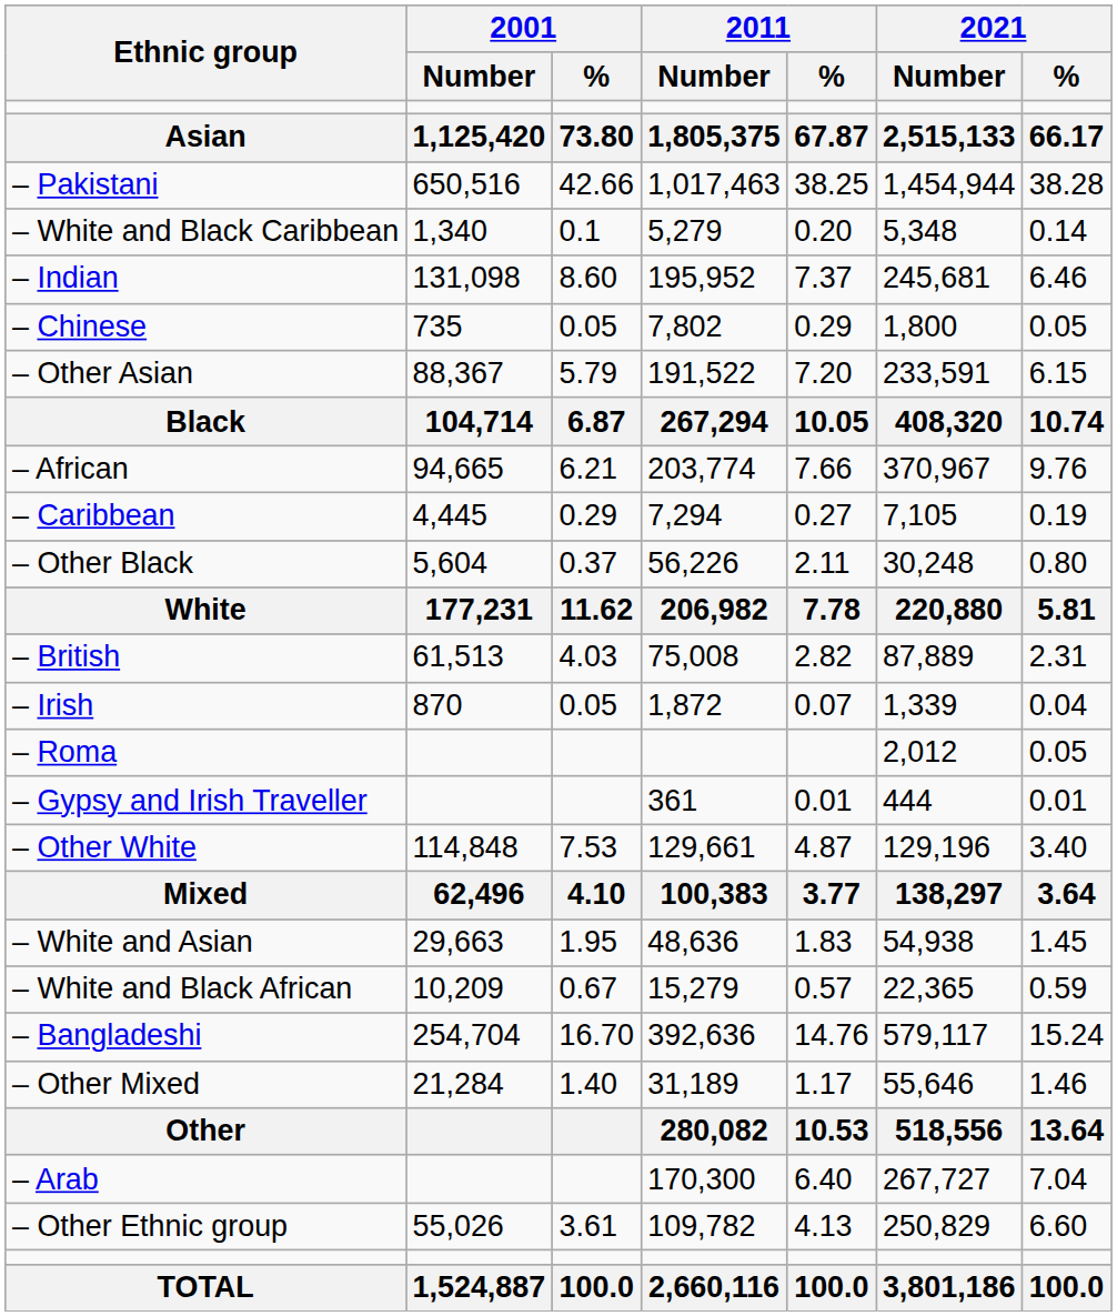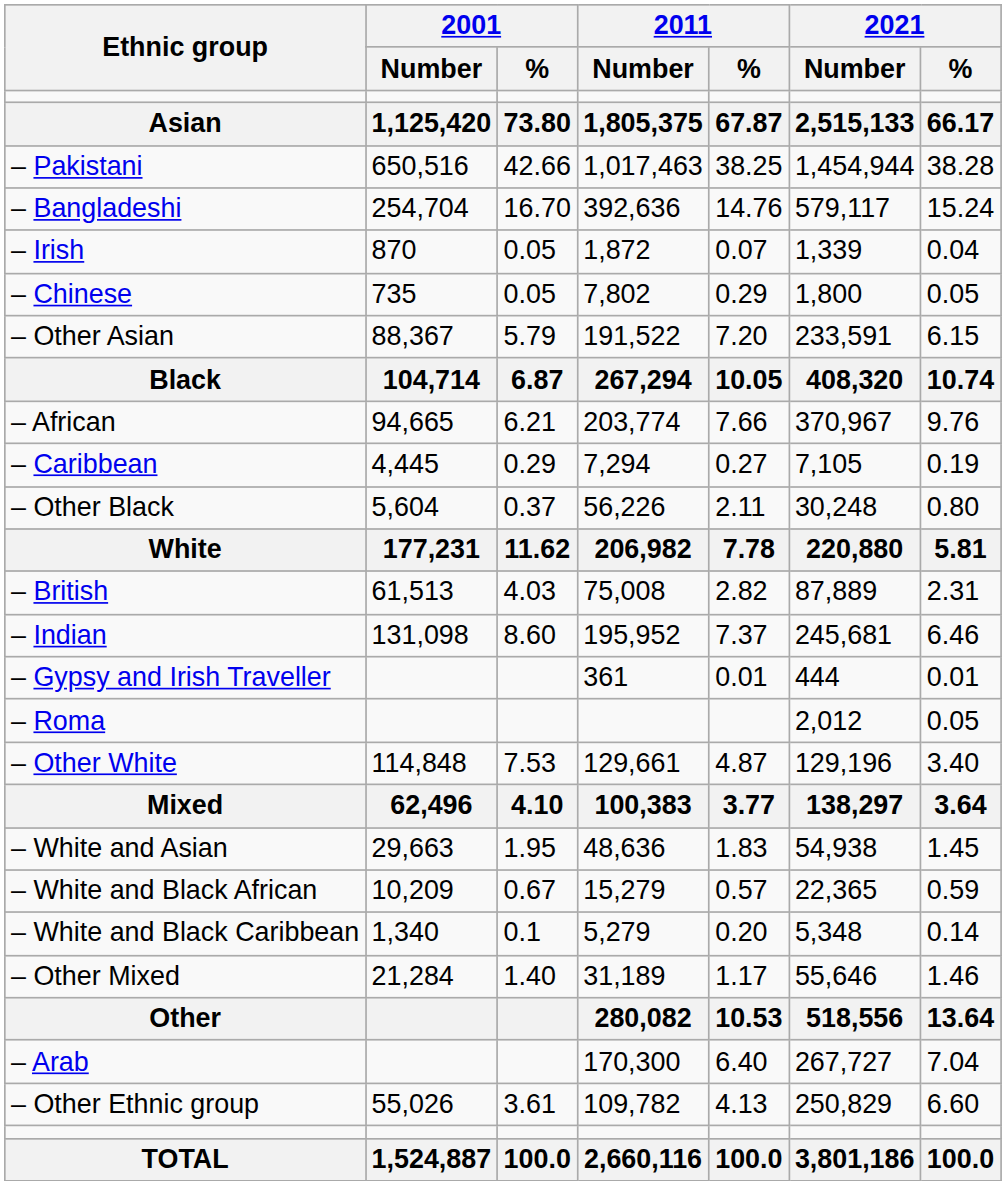 <table class="sortable wikitable">
 <tr>
 <th rowspan="2">Ethnic group</th>
 <th colspan="2"><a href='#'>2001</a></th>
 <th colspan="2"><a href='#'>2011</a></th>
 <th colspan="2"><a href='#'>2021</a></th>
 </tr>
 <tr>
 <th>Number</th>
 <th>%</th>
 <th>Number</th>
 <th>%</th>
 <th>Number</th>
 <th>%</th>
 </tr>
 <tr>
 <td></td>
 <td></td>
 <td></td>
 <td></td>
 <td></td>
 <td></td>
 <td></td>
 </tr>
 <tr>
 <th align=left>Asian</th>
 <th>1,125,420</th>
 <th>73.80</th>
 <th>1,805,375</th>
 <th>67.87</th>
 <th>2,515,133</th>
 <th>66.17</th>
 </tr>
 <tr>
 <td align=left>– <a href='#'>Pakistani</a></td>
 <td>650,516</td>
 <td>42.66</td>
 <td>1,017,463</td>
 <td>38.25</td>
 <td>1,454,944</td>
 <td>38.28</td>
 </tr>
 <tr>
-<td align=left>– White and Black Caribbean</td>
-<td>1,340</td>
-<td>0.1</td>
-<td>5,279</td>
-<td>0.20</td>
-<td>5,348</td>
-<td>0.14</td>
+<td align=left>– <a href='#'>Bangladeshi</a></td>
+<td>254,704</td>
+<td>16.70</td>
+<td>392,636</td>
+<td>14.76</td>
+<td>579,117</td>
+<td>15.24</td>
 </tr>
 <tr>
-<td align=left>– <a href='#'>Indian</a></td>
-<td>131,098</td>
-<td>8.60</td>
-<td>195,952</td>
-<td>7.37</td>
-<td>245,681</td>
-<td>6.46</td>
+<td align=left>– <a href='#'>Irish</a></td>
+<td>870</td>
+<td>0.05</td>
+<td>1,872</td>
+<td>0.07</td>
+<td>1,339</td>
+<td>0.04</td>
 </tr>
 <tr>
 <td align=left>– <a href='#'>Chinese</a></td>
 <td>735</td>
 <td>0.05</td>
 <td>7,802</td>
 <td>0.29</td>
 <td>1,800</td>
 <td>0.05</td>
 </tr>
 <tr>
 <td align=left>– Other Asian</td>
 <td>88,367</td>
 <td>5.79</td>
 <td>191,522</td>
 <td>7.20</td>
 <td>233,591</td>
 <td>6.15</td>
 </tr>
 <tr>
 <th align=left>Black</th>
 <th>104,714</th>
 <th>6.87</th>
 <th>267,294</th>
 <th>10.05</th>
 <th>408,320</th>
 <th>10.74</th>
 </tr>
 <tr>
 <td align=left>– African</td>
 <td>94,665</td>
 <td>6.21</td>
 <td>203,774</td>
 <td>7.66</td>
 <td>370,967</td>
 <td>9.76</td>
 </tr>
 <tr>
 <td align=left>– <a href='#'>Caribbean</a></td>
 <td>4,445</td>
 <td>0.29</td>
 <td>7,294</td>
 <td>0.27</td>
 <td>7,105</td>
 <td>0.19</td>
 </tr>
 <tr>
 <td align=left>– Other Black</td>
 <td>5,604</td>
 <td>0.37</td>
 <td>56,226</td>
 <td>2.11</td>
 <td>30,248</td>
 <td>0.80</td>
 </tr>
 <tr>
 <th align=left>White</th>
 <th>177,231</th>
 <th>11.62</th>
 <th>206,982</th>
 <th>7.78</th>
 <th>220,880</th>
 <th>5.81</th>
 </tr>
 <tr>
 <td align=left>– <a href='#'>British</a></td>
 <td>61,513</td>
 <td>4.03</td>
 <td>75,008</td>
 <td>2.82</td>
 <td>87,889</td>
 <td>2.31</td>
 </tr>
 <tr>
-<td align=left>– <a href='#'>Irish</a></td>
-<td>870</td>
-<td>0.05</td>
-<td>1,872</td>
-<td>0.07</td>
-<td>1,339</td>
-<td>0.04</td>
+<td align=left>– <a href='#'>Indian</a></td>
+<td>131,098</td>
+<td>8.60</td>
+<td>195,952</td>
+<td>7.37</td>
+<td>245,681</td>
+<td>6.46</td>
+</tr>
+<tr>
+<td align=left>– <a href='#'>Gypsy and Irish Traveller</a></td>
+<td></td>
+<td></td>
+<td>361</td>
+<td>0.01</td>
+<td>444</td>
+<td>0.01</td>
 </tr>
 <tr>
 <td align=left>– <a href='#'>Roma</a></td>
 <td></td>
 <td></td>
 <td></td>
 <td></td>
 <td>2,012</td>
 <td>0.05</td>
-</tr>
-<tr>
-<td align=left>– <a href='#'>Gypsy and Irish Traveller</a></td>
-<td></td>
-<td></td>
-<td>361</td>
-<td>0.01</td>
-<td>444</td>
-<td>0.01</td>
 </tr>
 <tr>
 <td align=left>– <a href='#'>Other White</a></td>
 <td>114,848</td>
 <td>7.53</td>
 <td>129,661</td>
 <td>4.87</td>
 <td>129,196</td>
 <td>3.40</td>
 </tr>
 <tr>
 <th align=left>Mixed</th>
 <th>62,496</th>
 <th>4.10</th>
 <th>100,383</th>
 <th>3.77</th>
 <th>138,297</th>
 <th>3.64</th>
 </tr>
 <tr>
 <td align=left>– White and Asian</td>
 <td>29,663</td>
 <td>1.95</td>
 <td>48,636</td>
 <td>1.83</td>
 <td>54,938</td>
 <td>1.45</td>
 </tr>
 <tr>
 <td align=left>– White and Black African</td>
 <td>10,209</td>
 <td>0.67</td>
 <td>15,279</td>
 <td>0.57</td>
 <td>22,365</td>
 <td>0.59</td>
 </tr>
 <tr>
-<td align=left>– <a href='#'>Bangladeshi</a></td>
-<td>254,704</td>
-<td>16.70</td>
-<td>392,636</td>
-<td>14.76</td>
-<td>579,117</td>
-<td>15.24</td>
+<td align=left>– White and Black Caribbean</td>
+<td>1,340</td>
+<td>0.1</td>
+<td>5,279</td>
+<td>0.20</td>
+<td>5,348</td>
+<td>0.14</td>
 </tr>
 <tr>
 <td align=left>– Other Mixed</td>
 <td>21,284</td>
 <td>1.40</td>
 <td>31,189</td>
 <td>1.17</td>
 <td>55,646</td>
 <td>1.46</td>
 </tr>
 <tr>
 <th align=left>Other</th>
 <th></th>
 <th></th>
 <th>280,082</th>
 <th>10.53</th>
 <th>518,556</th>
 <th>13.64</th>
 </tr>
 <tr>
 <td align=left>– <a href='#'>Arab</a></td>
 <td></td>
 <td></td>
 <td>170,300</td>
 <td>6.40</td>
 <td>267,727</td>
 <td>7.04</td>
 </tr>
 <tr>
 <td align=left>– Other Ethnic group</td>
 <td>55,026</td>
 <td>3.61</td>
 <td>109,782</td>
 <td>4.13</td>
 <td>250,829</td>
 <td>6.60</td>
 </tr>
 <tr>
 <td></td>
 <td></td>
 <td></td>
 <td></td>
 <td></td>
 <td></td>
 <td></td>
 </tr>
 <tr>
 <th align=left>TOTAL</th>
 <th>1,524,887</th>
 <th>100.0</th>
 <th>2,660,116</th>
 <th>100.0</th>
 <th>3,801,186</th>
 <th>100.0</th>
 </tr>
 </table>
